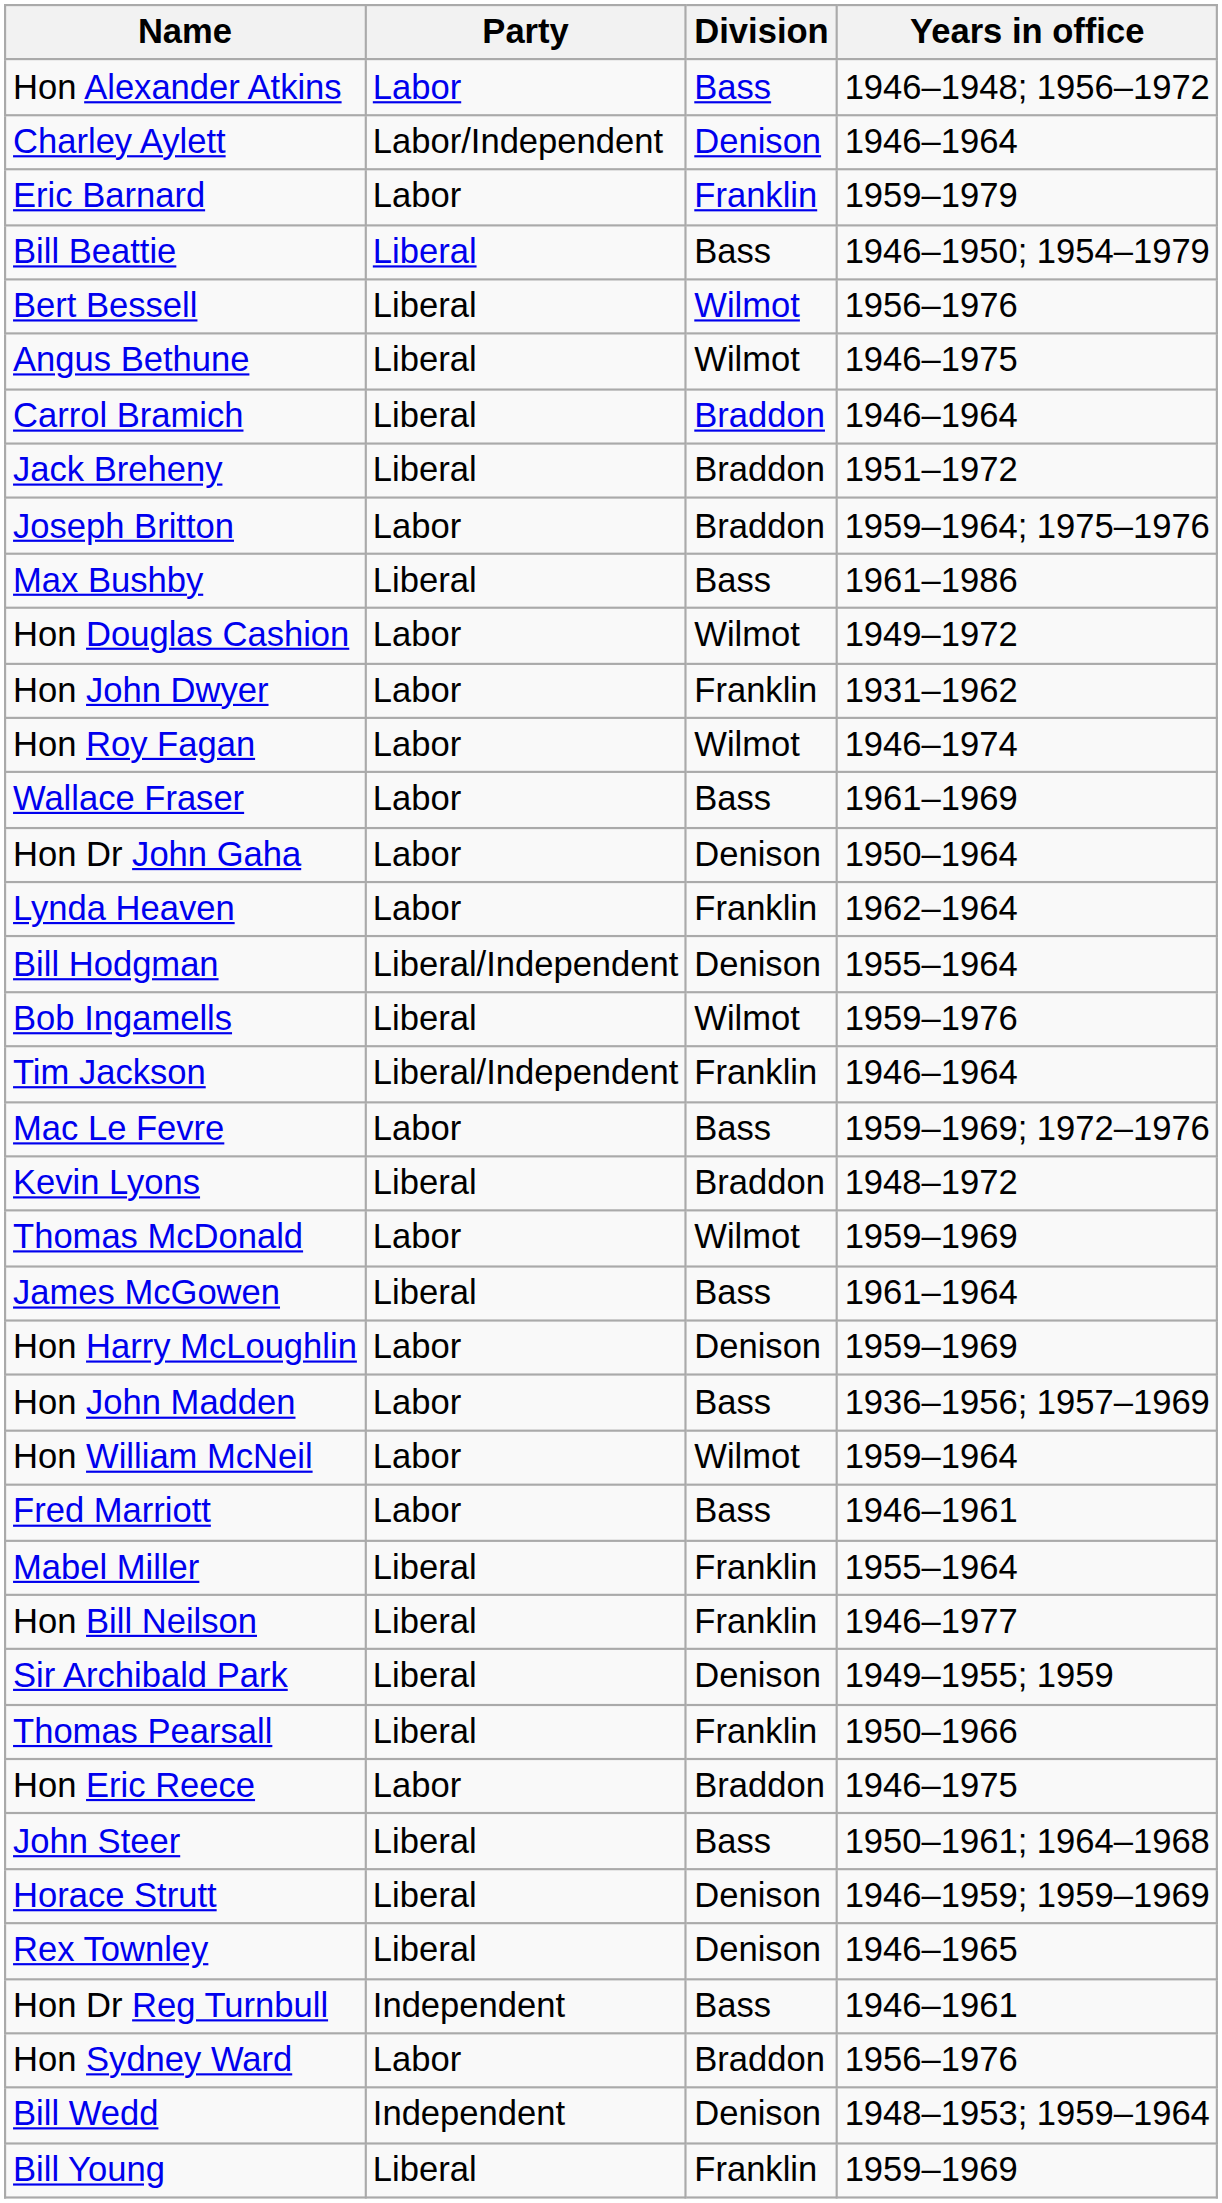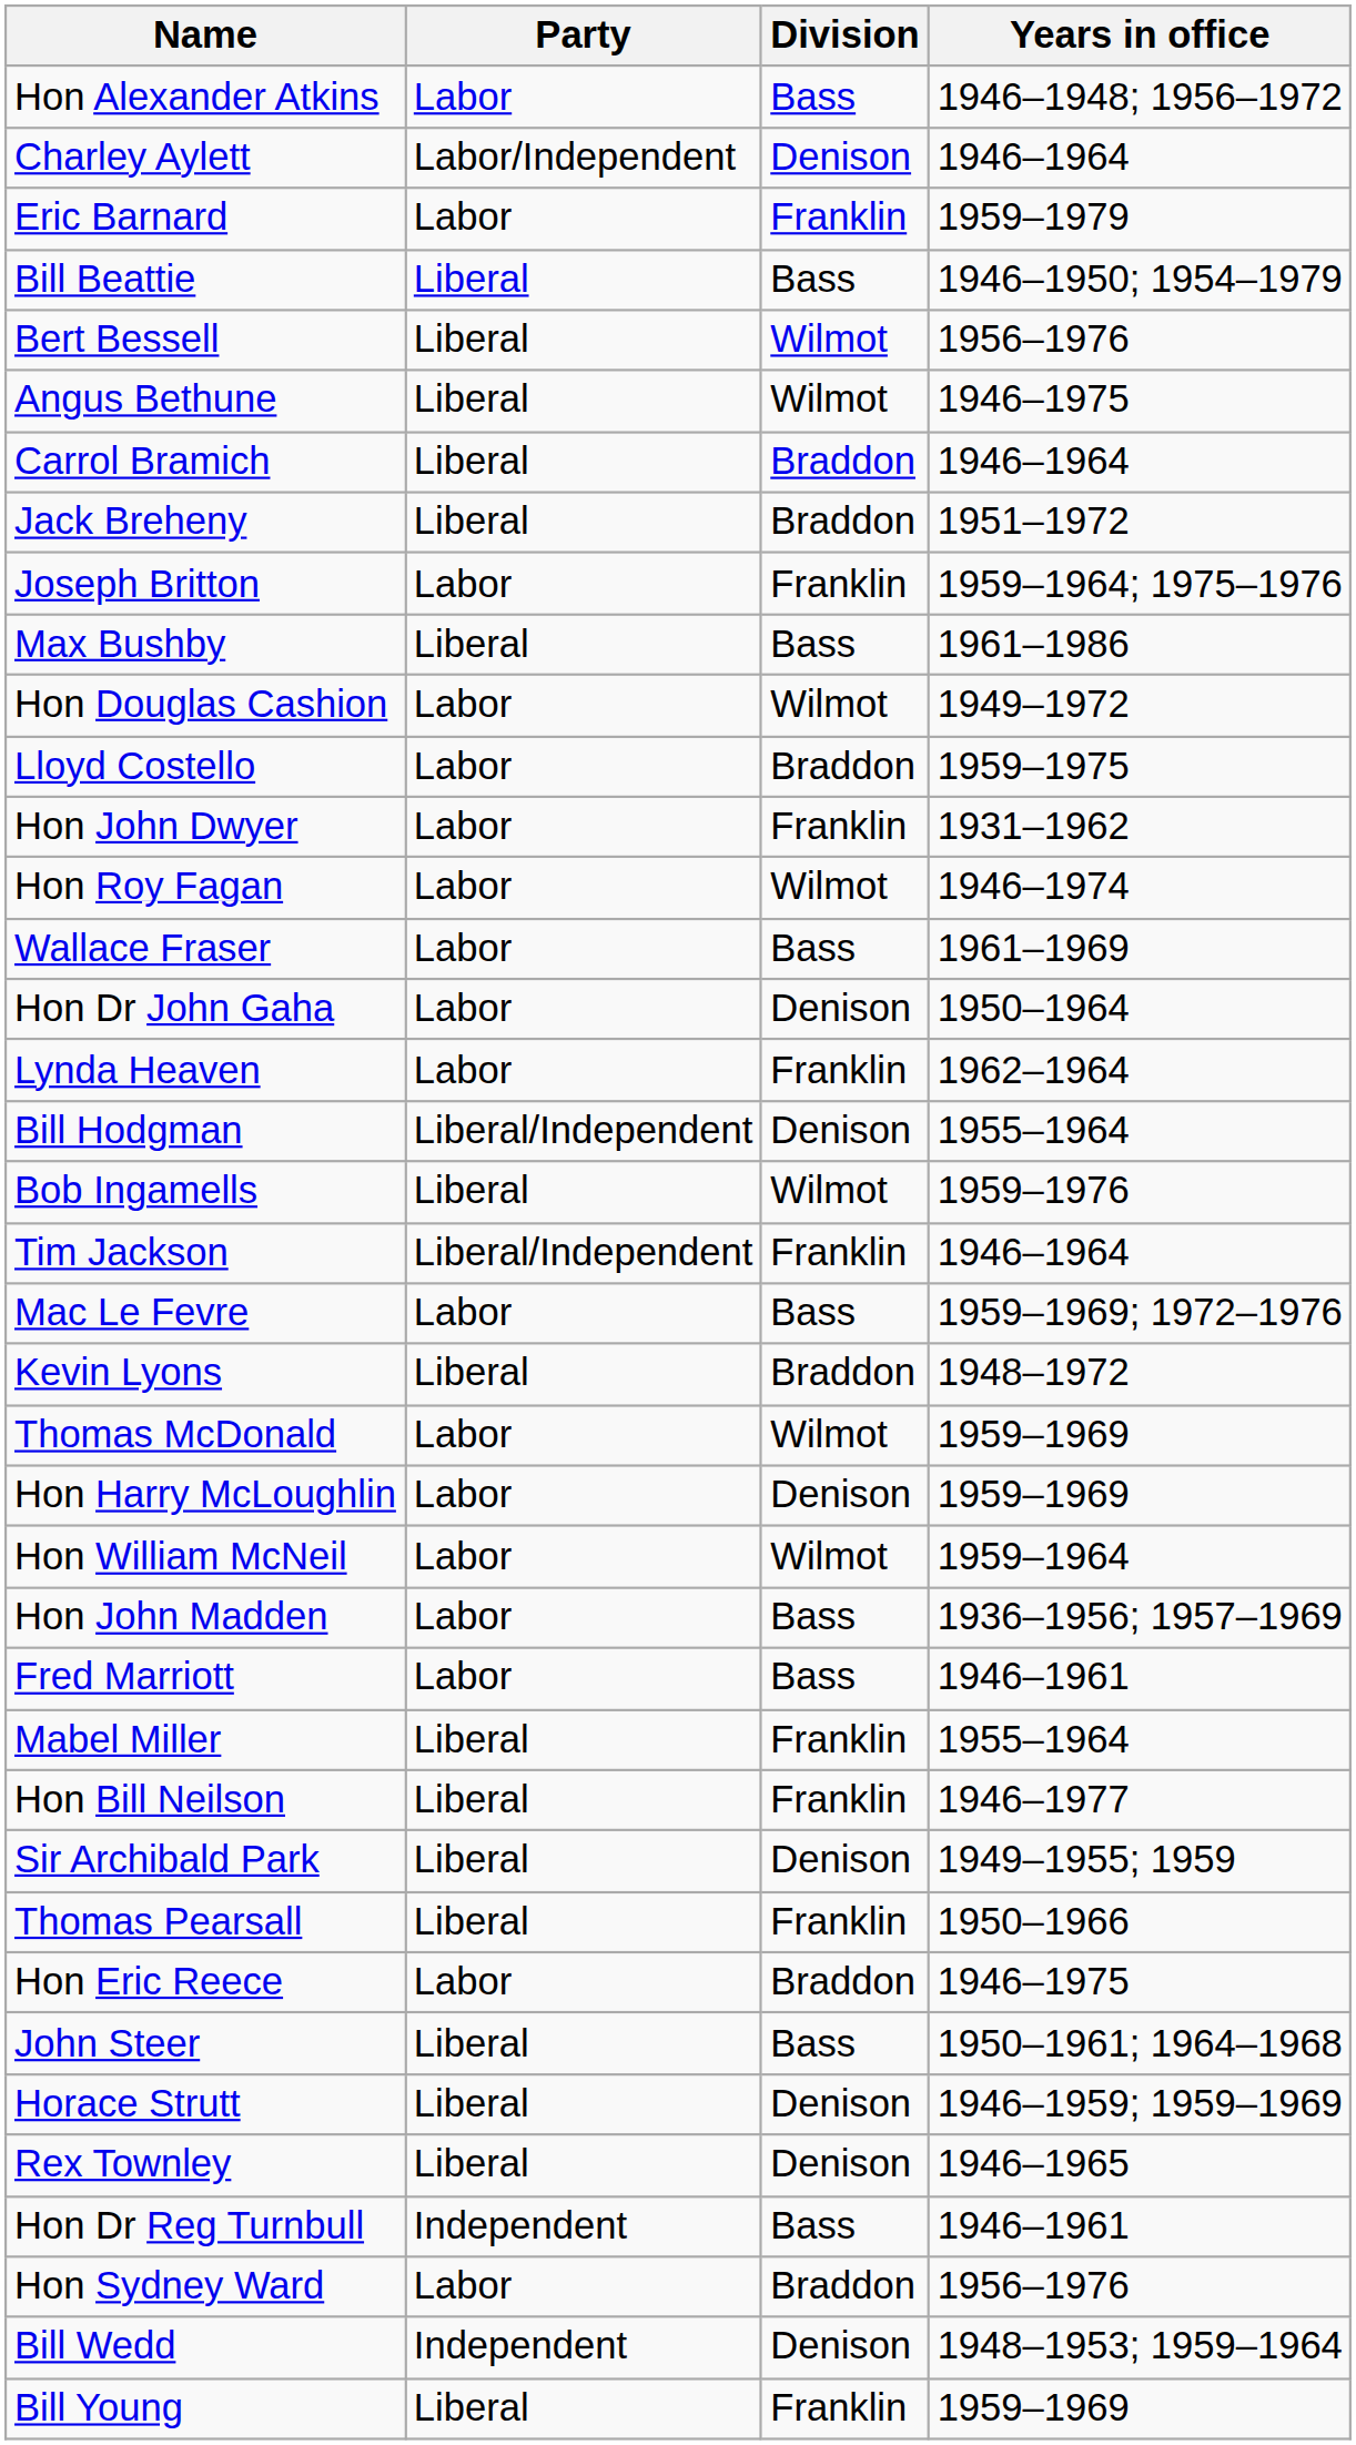 <table class="wikitable sortable">
 <tr>
 <th><strong>Name</strong></th>
 <th><strong>Party</strong></th>
 <th><strong>Division</strong></th>
 <th><strong>Years in office</strong></th>
 </tr>
 <tr>
 <td>Hon <a href='#'>Alexander Atkins</a></td>
 <td><a href='#'>Labor</a></td>
 <td><a href='#'>Bass</a></td>
 <td>1946–1948; 1956–1972</td>
 </tr>
 <tr>
 <td><a href='#'>Charley Aylett</a></td>
 <td>Labor/Independent</td>
 <td><a href='#'>Denison</a></td>
 <td>1946–1964</td>
 </tr>
 <tr>
 <td><a href='#'>Eric Barnard</a></td>
 <td>Labor</td>
 <td><a href='#'>Franklin</a></td>
 <td>1959–1979</td>
 </tr>
 <tr>
 <td><a href='#'>Bill Beattie</a></td>
 <td><a href='#'>Liberal</a></td>
 <td>Bass</td>
 <td>1946–1950; 1954–1979</td>
 </tr>
 <tr>
 <td><a href='#'>Bert Bessell</a></td>
 <td>Liberal</td>
 <td><a href='#'>Wilmot</a></td>
 <td>1956–1976</td>
 </tr>
 <tr>
 <td><a href='#'>Angus Bethune</a></td>
 <td>Liberal</td>
 <td>Wilmot</td>
 <td>1946–1975</td>
 </tr>
 <tr>
 <td><a href='#'>Carrol Bramich</a></td>
 <td>Liberal</td>
 <td><a href='#'>Braddon</a></td>
 <td>1946–1964</td>
 </tr>
 <tr>
 <td><a href='#'>Jack Breheny</a></td>
 <td>Liberal</td>
 <td>Braddon</td>
 <td>1951–1972</td>
 </tr>
 <tr>
 <td><a href='#'>Joseph Britton</a></td>
 <td>Labor</td>
-<td>Braddon</td>
+<td>Franklin</td>
 <td>1959–1964; 1975–1976</td>
 </tr>
 <tr>
 <td><a href='#'>Max Bushby</a></td>
 <td>Liberal</td>
 <td>Bass</td>
 <td>1961–1986</td>
 </tr>
 <tr>
 <td>Hon <a href='#'>Douglas Cashion</a></td>
 <td>Labor</td>
 <td>Wilmot</td>
 <td>1949–1972</td>
+</tr>
+<tr>
+<td><a href='#'>Lloyd Costello</a></td>
+<td>Labor</td>
+<td>Braddon</td>
+<td>1959–1975</td>
 </tr>
 <tr>
 <td>Hon <a href='#'>John Dwyer</a></td>
 <td>Labor</td>
 <td>Franklin</td>
 <td>1931–1962</td>
 </tr>
 <tr>
 <td>Hon <a href='#'>Roy Fagan</a></td>
 <td>Labor</td>
 <td>Wilmot</td>
 <td>1946–1974</td>
 </tr>
 <tr>
 <td><a href='#'>Wallace Fraser</a></td>
 <td>Labor</td>
 <td>Bass</td>
 <td>1961–1969</td>
 </tr>
 <tr>
 <td>Hon Dr <a href='#'>John Gaha</a></td>
 <td>Labor</td>
 <td>Denison</td>
 <td>1950–1964</td>
 </tr>
 <tr>
 <td><a href='#'>Lynda Heaven</a></td>
 <td>Labor</td>
 <td>Franklin</td>
 <td>1962–1964</td>
 </tr>
 <tr>
 <td><a href='#'>Bill Hodgman</a></td>
 <td>Liberal/Independent</td>
 <td>Denison</td>
 <td>1955–1964</td>
 </tr>
 <tr>
 <td><a href='#'>Bob Ingamells</a></td>
 <td>Liberal</td>
 <td>Wilmot</td>
 <td>1959–1976</td>
 </tr>
 <tr>
 <td><a href='#'>Tim Jackson</a></td>
 <td>Liberal/Independent</td>
 <td>Franklin</td>
 <td>1946–1964</td>
 </tr>
 <tr>
 <td><a href='#'>Mac Le Fevre</a></td>
 <td>Labor</td>
 <td>Bass</td>
 <td>1959–1969; 1972–1976</td>
 </tr>
 <tr>
 <td><a href='#'>Kevin Lyons</a></td>
 <td>Liberal</td>
 <td>Braddon</td>
 <td>1948–1972</td>
 </tr>
 <tr>
 <td><a href='#'>Thomas McDonald</a></td>
 <td>Labor</td>
 <td>Wilmot</td>
 <td>1959–1969</td>
 </tr>
 <tr>
-<td><a href='#'>James McGowen</a></td>
-<td>Liberal</td>
-<td>Bass</td>
-<td>1961–1964</td>
-</tr>
-<tr>
 <td>Hon <a href='#'>Harry McLoughlin</a></td>
 <td>Labor</td>
 <td>Denison</td>
 <td>1959–1969</td>
 </tr>
 <tr>
+<td>Hon <a href='#'>William McNeil</a></td>
+<td>Labor</td>
+<td>Wilmot</td>
+<td>1959–1964</td>
+</tr>
+<tr>
 <td>Hon <a href='#'>John Madden</a></td>
 <td>Labor</td>
 <td>Bass</td>
 <td>1936–1956; 1957–1969</td>
-</tr>
-<tr>
-<td>Hon <a href='#'>William McNeil</a></td>
-<td>Labor</td>
-<td>Wilmot</td>
-<td>1959–1964</td>
 </tr>
 <tr>
 <td><a href='#'>Fred Marriott</a></td>
 <td>Labor</td>
 <td>Bass</td>
 <td>1946–1961</td>
 </tr>
 <tr>
 <td><a href='#'>Mabel Miller</a></td>
 <td>Liberal</td>
 <td>Franklin</td>
 <td>1955–1964</td>
 </tr>
 <tr>
 <td>Hon <a href='#'>Bill Neilson</a></td>
 <td>Liberal</td>
 <td>Franklin</td>
 <td>1946–1977</td>
 </tr>
 <tr>
 <td><a href='#'>Sir Archibald Park</a></td>
 <td>Liberal</td>
 <td>Denison</td>
 <td>1949–1955; 1959</td>
 </tr>
 <tr>
 <td><a href='#'>Thomas Pearsall</a></td>
 <td>Liberal</td>
 <td>Franklin</td>
 <td>1950–1966</td>
 </tr>
 <tr>
 <td>Hon <a href='#'>Eric Reece</a></td>
 <td>Labor</td>
 <td>Braddon</td>
 <td>1946–1975</td>
 </tr>
 <tr>
 <td><a href='#'>John Steer</a></td>
 <td>Liberal</td>
 <td>Bass</td>
 <td>1950–1961; 1964–1968</td>
 </tr>
 <tr>
 <td><a href='#'>Horace Strutt</a></td>
 <td>Liberal</td>
 <td>Denison</td>
 <td>1946–1959; 1959–1969</td>
 </tr>
 <tr>
 <td><a href='#'>Rex Townley</a></td>
 <td>Liberal</td>
 <td>Denison</td>
 <td>1946–1965</td>
 </tr>
 <tr>
 <td>Hon Dr <a href='#'>Reg Turnbull</a></td>
 <td>Independent</td>
 <td>Bass</td>
 <td>1946–1961</td>
 </tr>
 <tr>
 <td>Hon <a href='#'>Sydney Ward</a></td>
 <td>Labor</td>
 <td>Braddon</td>
 <td>1956–1976</td>
 </tr>
 <tr>
 <td><a href='#'>Bill Wedd</a></td>
 <td>Independent</td>
 <td>Denison</td>
 <td>1948–1953; 1959–1964</td>
 </tr>
 <tr>
 <td><a href='#'>Bill Young</a></td>
 <td>Liberal</td>
 <td>Franklin</td>
 <td>1959–1969</td>
 </tr>
 </table>
